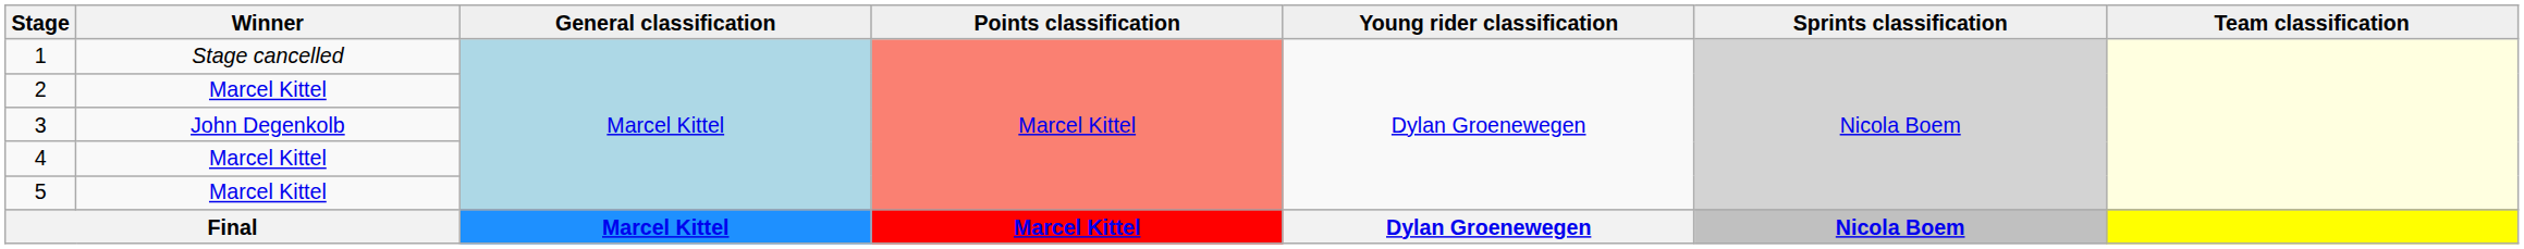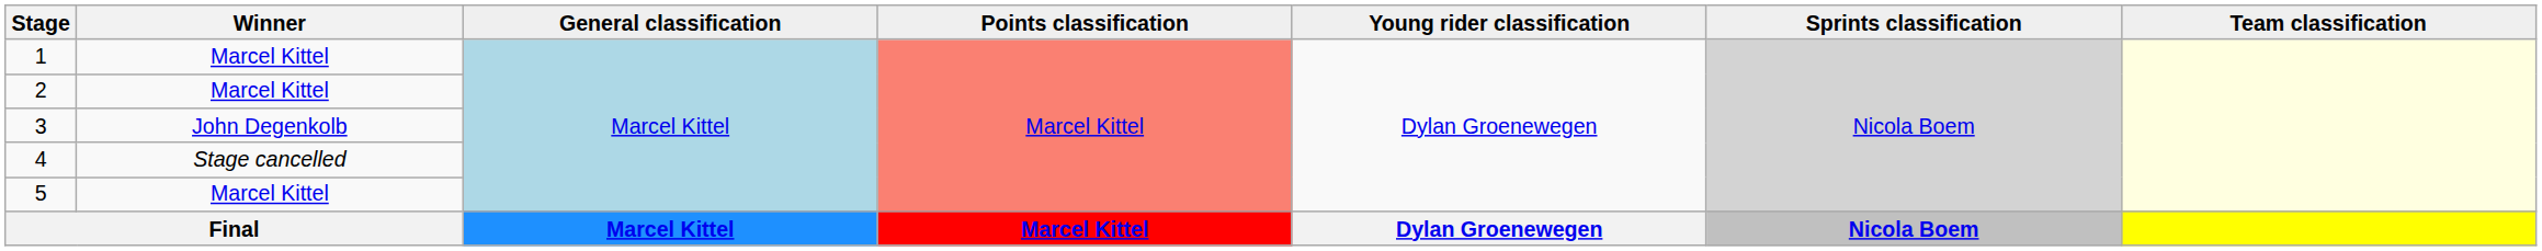 <table class="wikitable" style="text-align: center; font-size:smaller;">
 <tr style="background:#efefef;">
 <th style="width:1%;">Stage</th>
 <th style="width:14%;">Winner</th>
 <th style="background:#efefef; width:15%;">General classification<br></th>
 <th style="background:#efefef; width:15%;">Points classification<br></th>
 <th style="background:#efefef; width:15%;">Young rider classification<br></th>
 <th style="background:#efefef; width:15%;">Sprints classification<br></th>
 <th style="background:#efefef; width:15%;">Team classification</th>
 </tr>
 <tr>
 <td>1</td>
-<td><em>Stage cancelled</em></td>
+<td><a href='#'>Marcel Kittel</a></td>
 <td style="background:#ADD8E6;" rowspan=5><a href='#'>Marcel Kittel</a></td>
 <td style="background:salmon;" rowspan=5><a href='#'>Marcel Kittel</a></td>
 <td style="background:offwhite;" rowspan=5><a href='#'>Dylan Groenewegen</a></td>
 <td style="background:lightgrey;" rowspan=5><a href='#'>Nicola Boem</a></td>
 <td style="background:lightyellow;" rowspan=5></td>
 </tr>
 <tr>
 <td>2</td>
 <td><a href='#'>Marcel Kittel</a></td>
 </tr>
 <tr>
 <td>3</td>
 <td><a href='#'>John Degenkolb</a></td>
 </tr>
 <tr>
 <td>4</td>
-<td><a href='#'>Marcel Kittel</a></td>
+<td><em>Stage cancelled</em></td>
 </tr>
 <tr>
 <td>5</td>
 <td><a href='#'>Marcel Kittel</a></td>
 </tr>
 <tr>
 <th colspan=2>Final</th>
 <th style="background:dodgerblue;"><a href='#'>Marcel Kittel</a></th>
 <th style="background:red;"><a href='#'>Marcel Kittel</a></th>
 <th><a href='#'>Dylan Groenewegen</a></th>
 <th style="background:silver;"><a href='#'>Nicola Boem</a></th>
 <th style="background:yellow;"></th>
 </tr>
 </table>
